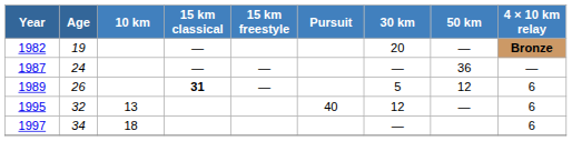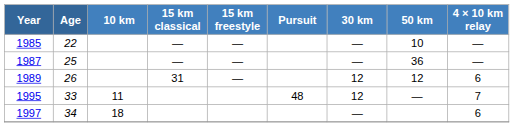 <table class="wikitable" style="font-size:95%; text-align:center; border:grey solid 1px; border-collapse:collapse; background:#ffffff;">
 <tr>
 <th style="background-color:#369; color:white; width:60px;"> Year </th>
 <th style="background-color:#369; color:white; width:40px;"> Age </th>
 <th style="background-color:#4180be; color:white; width:75px;"> 10 km</th>
 <th style="background-color:#4180be; color:white; width:75px;"> 15 km <br> classical </th>
 <th style="background-color:#4180be; color:white; width:75px;"> 15 km <br> freestyle </th>
 <th style="background-color:#4180be; color:white; width:75px;"> Pursuit </th>
 <th style="background-color:#4180be; color:white; width:75px;"> 30 km </th>
 <th style="background-color:#4180be; color:white; width:75px;"> 50 km </th>
 <th style="background-color:#4180be; color:white; width:75px;"> 4 × 10 km <br> relay </th>
 </tr>
 <tr>
-<td><a href='#'>1982</a></td>
-<td><em>19</em></td>
+<td><a href='#'>1985</a></td>
+<td><em>22</em></td>
 <td></td>
 <td>—</td>
+<td>—</td>
 <td></td>
-<td></td>
-<td>20</td>
 <td>—</td>
-<td bgcolor="cc9966"><strong>Bronze</strong></td>
+<td>10</td>
+<td>—</td>
 </tr>
 <tr>
 <td><a href='#'>1987</a></td>
-<td><em>24</em></td>
+<td><em>25</em></td>
 <td></td>
 <td>—</td>
 <td>—</td>
 <td></td>
 <td>—</td>
 <td>36</td>
 <td>—</td>
 </tr>
 <tr>
 <td><a href='#'>1989</a></td>
 <td><em>26</em></td>
 <td></td>
-<td><strong>31</strong></td>
+<td>31</td>
 <td>—</td>
 <td></td>
-<td>5</td>
+<td>12</td>
 <td>12</td>
 <td>6</td>
 </tr>
 <tr>
 <td><a href='#'>1995</a></td>
-<td><em>32</em></td>
-<td>13</td>
+<td><em>33</em></td>
+<td>11</td>
 <td></td>
 <td></td>
-<td>40</td>
+<td>48</td>
 <td>12</td>
 <td>—</td>
-<td>6</td>
+<td>7</td>
 </tr>
 <tr>
 <td><a href='#'>1997</a></td>
 <td><em>34</em></td>
 <td>18</td>
 <td></td>
 <td></td>
 <td></td>
 <td>—</td>
 <td></td>
 <td>6</td>
 </tr>
 <tr>
 </tr>
 </table>
